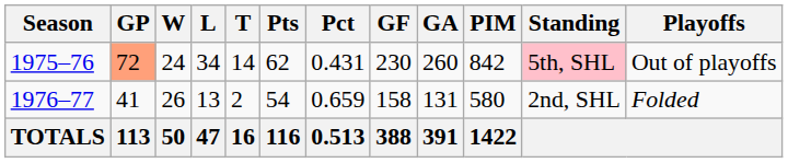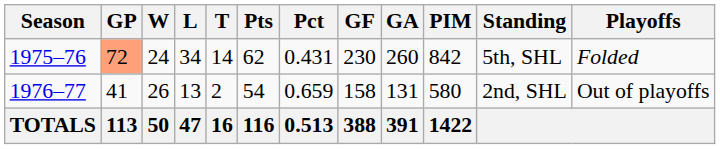 <table class="wikitable">
 <tr>
 <th>Season</th>
 <th>GP</th>
 <th>W</th>
 <th>L</th>
 <th>T</th>
 <th>Pts</th>
 <th>Pct</th>
 <th>GF</th>
 <th>GA</th>
 <th>PIM</th>
 <th>Standing</th>
 <th>Playoffs</th>
 </tr>
 <tr>
 <td><a href='#'>1975–76</a></td>
 <td style="background: lightsalmon;">72</td>
 <td>24</td>
 <td>34</td>
 <td>14</td>
 <td>62</td>
 <td>0.431</td>
 <td>230</td>
 <td>260</td>
 <td>842</td>
-<td style="background: pink;">5th, SHL</td>
-<td>Out of playoffs</td>
+<td>5th, SHL</td>
+<td><em>Folded</em></td>
 </tr>
 <tr>
 <td><a href='#'>1976–77</a></td>
 <td>41</td>
 <td>26</td>
 <td>13</td>
 <td>2</td>
 <td>54</td>
 <td>0.659</td>
 <td>158</td>
 <td>131</td>
 <td>580</td>
 <td>2nd, SHL</td>
-<td><em>Folded</em></td>
+<td>Out of playoffs</td>
 </tr>
 <tr>
 <th>TOTALS</th>
 <th>113</th>
 <th>50</th>
 <th>47</th>
 <th>16</th>
 <th>116</th>
 <th>0.513</th>
 <th>388</th>
 <th>391</th>
 <th>1422</th>
 <th colspan="2"> </th>
 </tr>
 </table>
